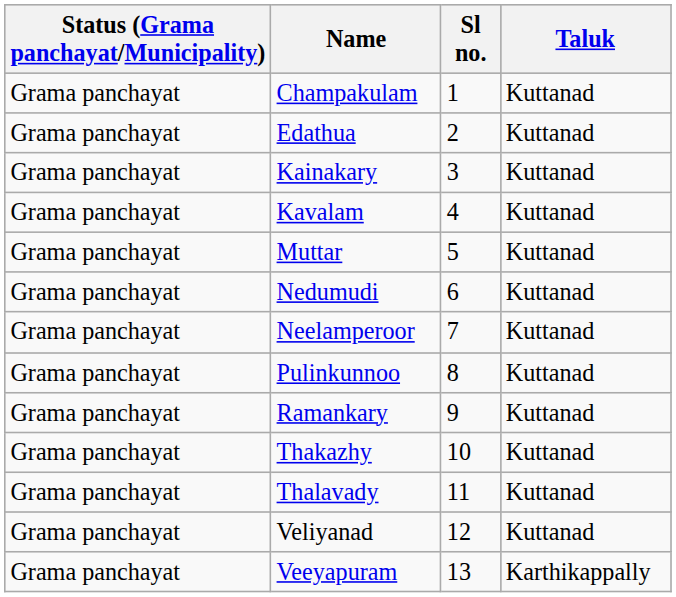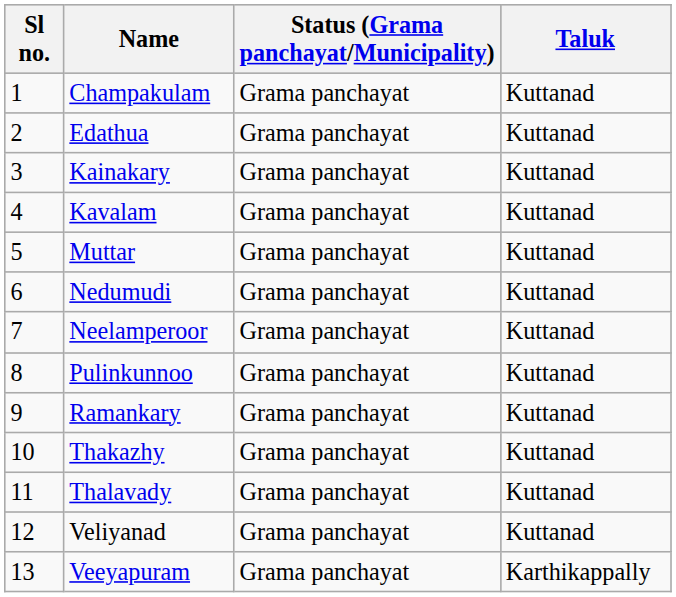 <table class="wikitable sortable" style="font-size: 95%;">
 <tr>
+<th width="30px">Sl no.</th>
+<th width="100px">Name</th>
 <th width="130px">Status (<a href='#'>Grama panchayat</a>/<a href='#'>Municipality</a>)</th>
-<th width="100px">Name</th>
-<th width="30px">Sl no.</th>
 <th width="100px"><a href='#'>Taluk</a></th>
 </tr>
 <tr>
+<td>1</td>
+<td><a href='#'>Champakulam</a></td>
 <td>Grama panchayat</td>
-<td><a href='#'>Champakulam</a></td>
-<td>1</td>
 <td>Kuttanad</td>
 </tr>
 <tr>
+<td>2</td>
+<td><a href='#'>Edathua</a></td>
 <td>Grama panchayat</td>
-<td><a href='#'>Edathua</a></td>
-<td>2</td>
 <td>Kuttanad</td>
 </tr>
 <tr>
+<td>3</td>
+<td><a href='#'>Kainakary</a></td>
 <td>Grama panchayat</td>
-<td><a href='#'>Kainakary</a></td>
-<td>3</td>
 <td>Kuttanad</td>
 </tr>
 <tr>
+<td>4</td>
+<td><a href='#'>Kavalam</a></td>
 <td>Grama panchayat</td>
-<td><a href='#'>Kavalam</a></td>
-<td>4</td>
 <td>Kuttanad</td>
 </tr>
 <tr>
+<td>5</td>
+<td><a href='#'>Muttar</a></td>
 <td>Grama panchayat</td>
-<td><a href='#'>Muttar</a></td>
-<td>5</td>
 <td>Kuttanad</td>
 </tr>
 <tr>
+<td>6</td>
+<td><a href='#'>Nedumudi</a></td>
 <td>Grama panchayat</td>
-<td><a href='#'>Nedumudi</a></td>
-<td>6</td>
 <td>Kuttanad</td>
 </tr>
 <tr>
+<td>7</td>
+<td><a href='#'>Neelamperoor</a></td>
 <td>Grama panchayat</td>
-<td><a href='#'>Neelamperoor</a></td>
-<td>7</td>
 <td>Kuttanad</td>
 </tr>
 <tr>
+<td>8</td>
+<td><a href='#'>Pulinkunnoo</a></td>
 <td>Grama panchayat</td>
-<td><a href='#'>Pulinkunnoo</a></td>
-<td>8</td>
 <td>Kuttanad</td>
 </tr>
 <tr>
+<td>9</td>
+<td><a href='#'>Ramankary</a></td>
 <td>Grama panchayat</td>
-<td><a href='#'>Ramankary</a></td>
-<td>9</td>
 <td>Kuttanad</td>
 </tr>
 <tr>
+<td>10</td>
+<td><a href='#'>Thakazhy</a></td>
 <td>Grama panchayat</td>
-<td><a href='#'>Thakazhy</a></td>
-<td>10</td>
 <td>Kuttanad</td>
 </tr>
 <tr>
+<td>11</td>
+<td><a href='#'>Thalavady</a></td>
 <td>Grama panchayat</td>
-<td><a href='#'>Thalavady</a></td>
-<td>11</td>
 <td>Kuttanad</td>
 </tr>
 <tr>
+<td>12</td>
+<td>Veliyanad</td>
 <td>Grama panchayat</td>
-<td>Veliyanad</td>
-<td>12</td>
 <td>Kuttanad</td>
 </tr>
 <tr>
+<td>13</td>
+<td><a href='#'>Veeyapuram</a></td>
 <td>Grama panchayat</td>
-<td><a href='#'>Veeyapuram</a></td>
-<td>13</td>
 <td>Karthikappally</td>
 </tr>
 </table>
